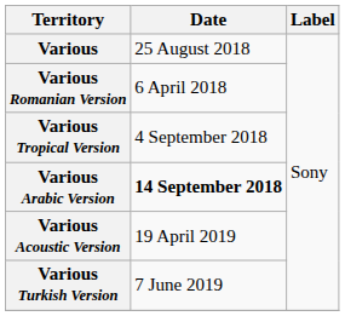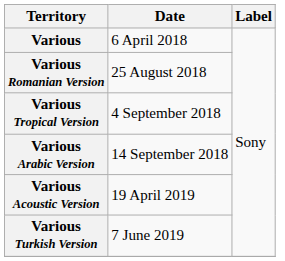 <table class="wikitable unsortable plainrowheaders">
 <tr>
 <th scope="col">Territory</th>
 <th scope="col">Date</th>
 <th scope="col">Label</th>
 </tr>
 <tr>
 <th scope="row">Various</th>
-<td rowspan="1">25 August 2018</td>
+<td rowspan="1">6 April 2018</td>
 <td rowspan="6">Sony</td>
 </tr>
 <tr>
 <th scope="row">Various<br><small><em>Romanian Version</em></small></th>
-<td rowspan="1">6 April 2018</td>
+<td rowspan="1">25 August 2018</td>
 </tr>
 <tr>
 <th scope="row">Various<br><small><em>Tropical Version</em></small></th>
 <td rowspan="1">4 September 2018</td>
 </tr>
 <tr>
 <th scope="row">Various<br><small><em>Arabic Version</em></small></th>
-<td rowspan="1"><strong>14 September 2018</strong></td>
+<td rowspan="1">14 September 2018</td>
 </tr>
 <tr>
 <th scope="row">Various<br><small><em>Acoustic Version</em></small></th>
 <td rowspan="1">19 April 2019</td>
 </tr>
 <tr>
 <th scope="row">Various<br><small><em>Turkish Version</em></small></th>
 <td rowspan="1">7 June 2019</td>
 </tr>
 <tr>
 </tr>
 </table>
